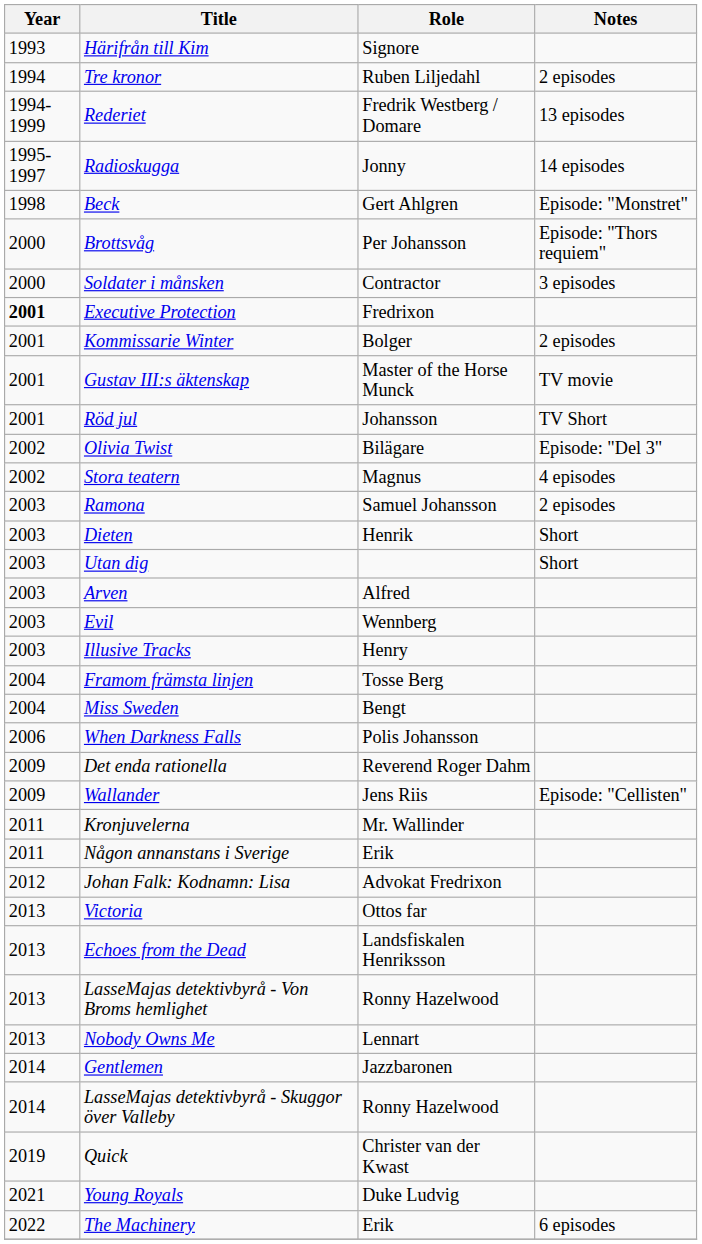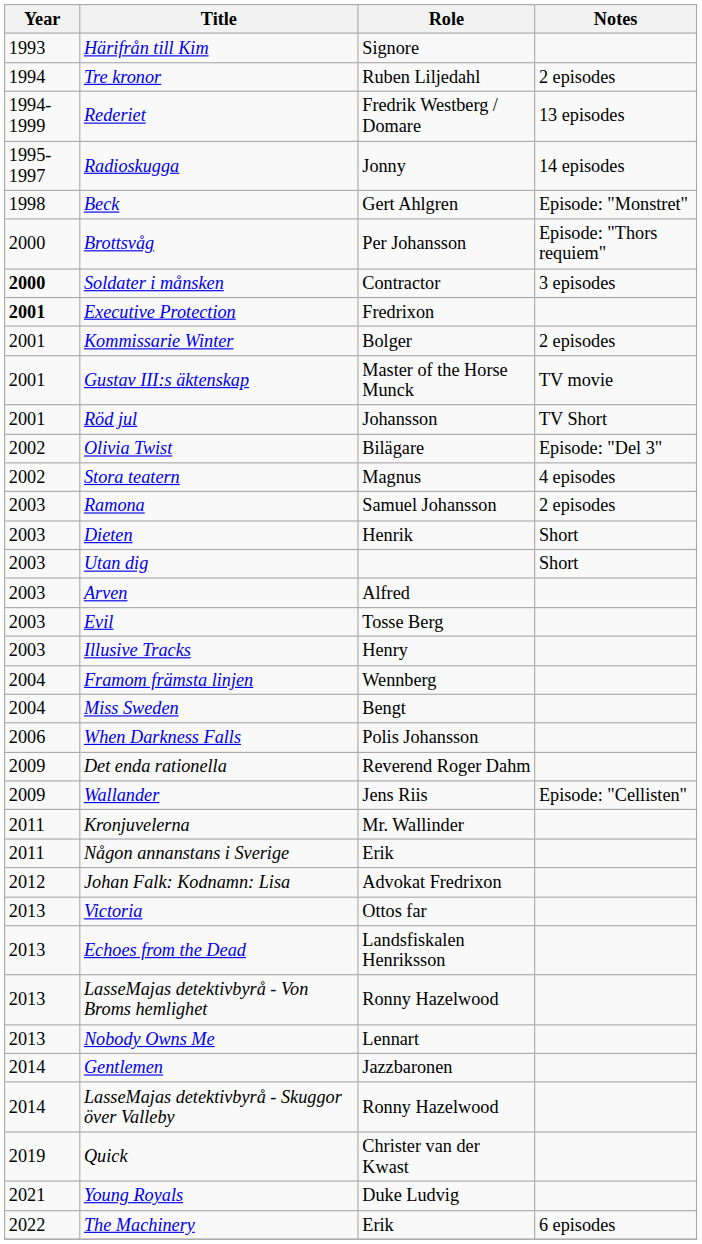 <table class="wikitable">
 <tr>
 <th>Year</th>
 <th>Title</th>
 <th>Role</th>
 <th>Notes</th>
 </tr>
 <tr>
 <td>1993</td>
 <td><em><a href='#'>Härifrån till Kim</a></em></td>
 <td>Signore</td>
 <td></td>
 </tr>
 <tr>
 <td>1994</td>
 <td><em><a href='#'>Tre kronor</a></em></td>
 <td>Ruben Liljedahl</td>
 <td>2 episodes</td>
 </tr>
 <tr>
 <td>1994-1999</td>
 <td><em><a href='#'>Rederiet</a></em></td>
 <td>Fredrik Westberg / Domare</td>
 <td>13 episodes</td>
 </tr>
 <tr>
 <td>1995-1997</td>
 <td><em><a href='#'>Radioskugga</a></em></td>
 <td>Jonny</td>
 <td>14 episodes</td>
 </tr>
 <tr>
 <td>1998</td>
 <td><em><a href='#'>Beck</a></em></td>
 <td>Gert Ahlgren</td>
 <td>Episode: "Monstret"</td>
 </tr>
 <tr>
 <td>2000</td>
 <td><em><a href='#'>Brottsvåg</a></em></td>
 <td>Per Johansson</td>
 <td>Episode: "Thors requiem"</td>
 </tr>
 <tr>
-<td>2000</td>
+<td><strong>2000</strong></td>
 <td><em><a href='#'>Soldater i månsken</a></em></td>
 <td>Contractor</td>
 <td>3 episodes</td>
 </tr>
 <tr>
 <td><strong>2001</strong></td>
 <td><em><a href='#'>Executive Protection</a></em></td>
 <td>Fredrixon</td>
 <td></td>
 </tr>
 <tr>
 <td>2001</td>
 <td><em><a href='#'>Kommissarie Winter</a></em></td>
 <td>Bolger</td>
 <td>2 episodes</td>
 </tr>
 <tr>
 <td>2001</td>
 <td><em><a href='#'>Gustav III:s äktenskap</a></em></td>
 <td>Master of the Horse Munck</td>
 <td>TV movie</td>
 </tr>
 <tr>
 <td>2001</td>
 <td><em><a href='#'>Röd jul</a></em></td>
 <td>Johansson</td>
 <td>TV Short</td>
 </tr>
 <tr>
 <td>2002</td>
 <td><em><a href='#'>Olivia Twist</a></em></td>
 <td>Bilägare</td>
 <td>Episode: "Del 3"</td>
 </tr>
 <tr>
 <td>2002</td>
 <td><em><a href='#'>Stora teatern</a></em></td>
 <td>Magnus</td>
 <td>4 episodes</td>
 </tr>
 <tr>
 <td>2003</td>
 <td><em><a href='#'>Ramona</a></em></td>
 <td>Samuel Johansson</td>
 <td>2 episodes</td>
 </tr>
 <tr>
 <td>2003</td>
 <td><em><a href='#'>Dieten</a></em></td>
 <td>Henrik</td>
 <td>Short</td>
 </tr>
 <tr>
 <td>2003</td>
 <td><em><a href='#'>Utan dig</a></em></td>
 <td></td>
 <td>Short</td>
 </tr>
 <tr>
 <td>2003</td>
 <td><em><a href='#'>Arven</a></em></td>
 <td>Alfred</td>
 <td></td>
 </tr>
 <tr>
 <td>2003</td>
 <td><em><a href='#'>Evil</a></em></td>
-<td>Wennberg</td>
+<td>Tosse Berg</td>
 <td></td>
 </tr>
 <tr>
 <td>2003</td>
 <td><em><a href='#'>Illusive Tracks</a></em></td>
 <td>Henry</td>
 <td></td>
 </tr>
 <tr>
 <td>2004</td>
 <td><em><a href='#'>Framom främsta linjen</a></em></td>
-<td>Tosse Berg</td>
+<td>Wennberg</td>
 <td></td>
 </tr>
 <tr>
 <td>2004</td>
 <td><em><a href='#'>Miss Sweden</a></em></td>
 <td>Bengt</td>
 <td></td>
 </tr>
 <tr>
 <td>2006</td>
 <td><em><a href='#'>When Darkness Falls</a></em></td>
 <td>Polis Johansson</td>
 <td></td>
 </tr>
 <tr>
 <td>2009</td>
 <td><em>Det enda rationella</em></td>
 <td>Reverend Roger Dahm</td>
 <td></td>
 </tr>
 <tr>
 <td>2009</td>
 <td><em><a href='#'>Wallander</a></em></td>
 <td>Jens Riis</td>
 <td>Episode: "Cellisten"</td>
 </tr>
 <tr>
 <td>2011</td>
 <td><em>Kronjuvelerna</em></td>
 <td>Mr. Wallinder</td>
 <td></td>
 </tr>
 <tr>
 <td>2011</td>
 <td><em>Någon annanstans i Sverige</em></td>
 <td>Erik</td>
 <td></td>
 </tr>
 <tr>
 <td>2012</td>
 <td><em>Johan Falk: Kodnamn: Lisa</em></td>
 <td>Advokat Fredrixon</td>
 <td></td>
 </tr>
 <tr>
 <td>2013</td>
 <td><em><a href='#'>Victoria</a></em></td>
 <td>Ottos far</td>
 <td></td>
 </tr>
 <tr>
 <td>2013</td>
 <td><em><a href='#'>Echoes from the Dead</a></em></td>
 <td>Landsfiskalen Henriksson</td>
 <td></td>
 </tr>
 <tr>
 <td>2013</td>
 <td><em>LasseMajas detektivbyrå - Von Broms hemlighet</em></td>
 <td>Ronny Hazelwood</td>
 <td></td>
 </tr>
 <tr>
 <td>2013</td>
 <td><em><a href='#'>Nobody Owns Me</a></em></td>
 <td>Lennart</td>
 <td></td>
 </tr>
 <tr>
 <td>2014</td>
 <td><em><a href='#'>Gentlemen</a></em></td>
 <td>Jazzbaronen</td>
 <td></td>
 </tr>
 <tr>
 <td>2014</td>
 <td><em>LasseMajas detektivbyrå - Skuggor över Valleby</em></td>
 <td>Ronny Hazelwood</td>
 <td></td>
 </tr>
 <tr>
 <td>2019</td>
 <td><em>Quick</em></td>
 <td>Christer van der Kwast</td>
 <td></td>
 </tr>
 <tr>
 <td>2021</td>
 <td><em><a href='#'>Young Royals</a></em></td>
 <td>Duke Ludvig</td>
 </tr>
 <tr>
 <td>2022</td>
 <td><em><a href='#'>The Machinery</a></em></td>
 <td>Erik</td>
 <td>6 episodes</td>
 </tr>
 <tr>
 </tr>
 </table>
